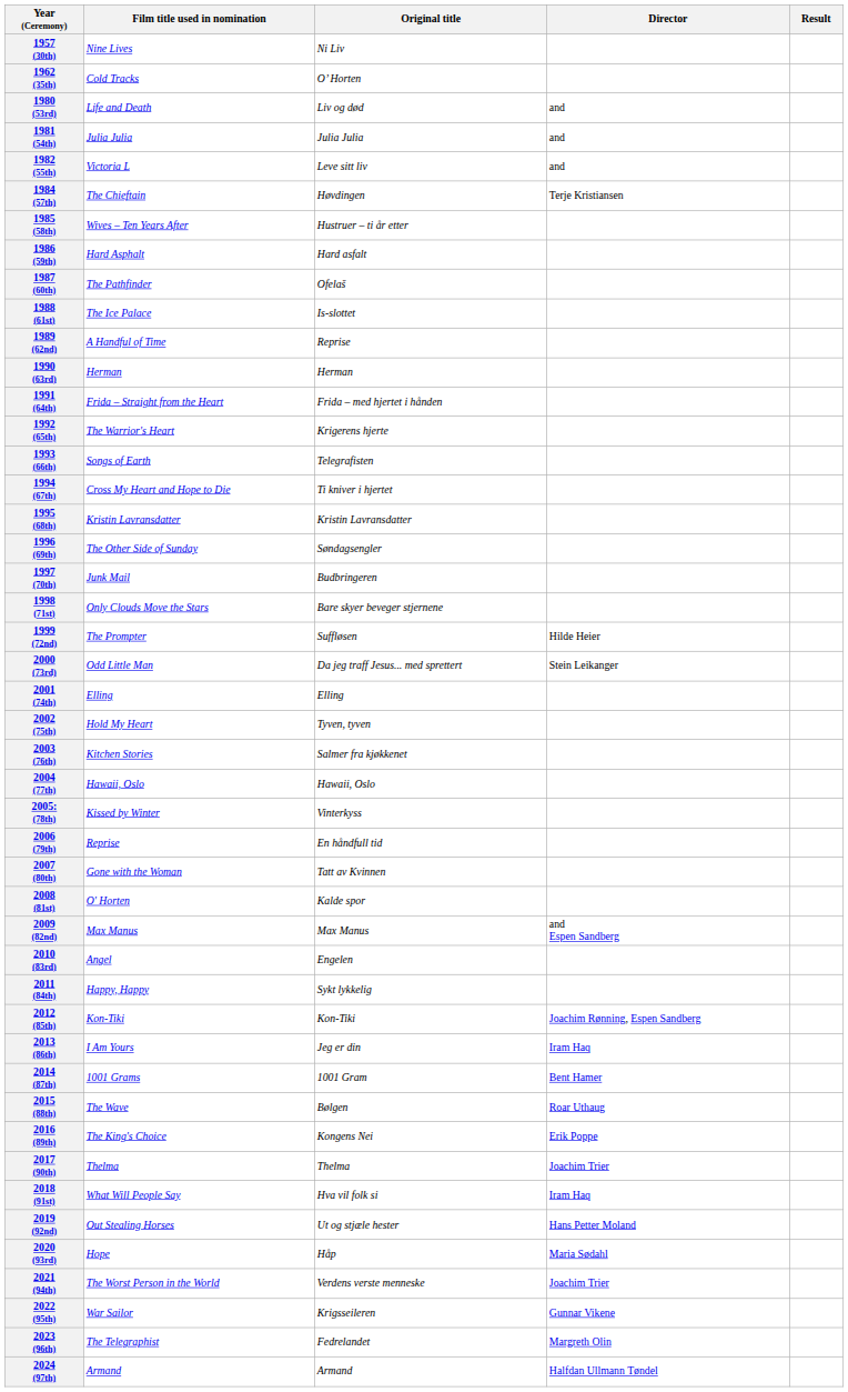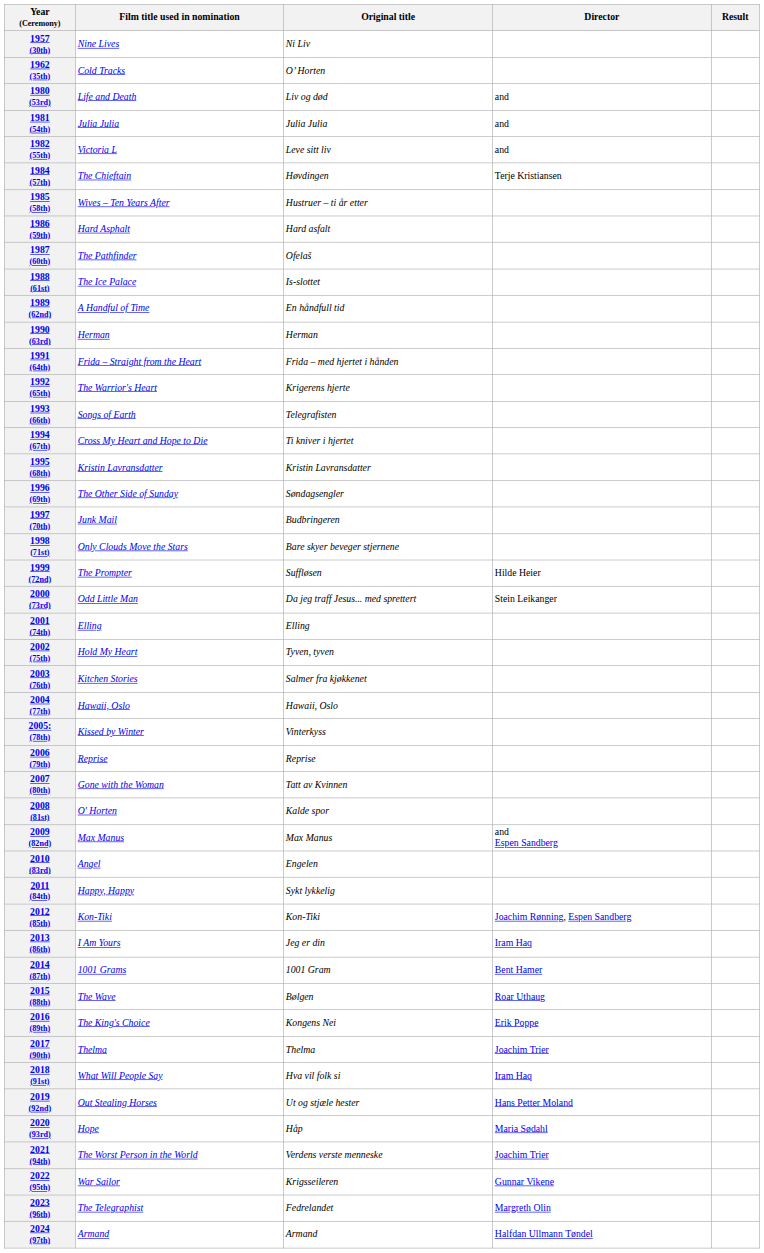 <table class="wikitable" width="98%" style="background:#ffffff;">
 <tr>
 <th>Year<br><small>(Ceremony)</small></th>
 <th>Film title used in nomination</th>
 <th>Original title</th>
 <th>Director</th>
 <th>Result</th>
 </tr>
 <tr>
 <th align="center"><a href='#'>1957</a><br><small><a href='#'>(30th)</a></small></th>
 <td><em><a href='#'>Nine Lives</a></em></td>
 <td><em>Ni Liv</em></td>
 <td></td>
 <td></td>
 </tr>
 <tr>
 <th align="center"><a href='#'>1962</a><br><small><a href='#'>(35th)</a></small></th>
 <td><em><a href='#'>Cold Tracks</a></em></td>
 <td><em>O’ Horten</em></td>
 <td></td>
 <td></td>
 </tr>
 <tr>
 <th align="center"><a href='#'>1980</a><br><small><a href='#'>(53rd)</a></small></th>
 <td><em><a href='#'>Life and Death</a></em></td>
 <td><em>Liv og død</em></td>
 <td> and </td>
 <td></td>
 </tr>
 <tr>
 <th align="center"><a href='#'>1981</a><br><small><a href='#'>(54th)</a></small></th>
 <td><em><a href='#'>Julia Julia</a></em></td>
 <td><em>Julia Julia</em></td>
 <td> and </td>
 <td></td>
 </tr>
 <tr>
 <th align="center"><a href='#'>1982</a><br><small><a href='#'>(55th)</a></small></th>
 <td><em><a href='#'>Victoria L</a></em></td>
 <td><em>Leve sitt liv</em></td>
 <td> and </td>
 <td></td>
 </tr>
 <tr>
 <th align="center"><a href='#'>1984</a><br><small><a href='#'>(57th)</a></small></th>
 <td><em><a href='#'>The Chieftain</a></em></td>
 <td><em>Høvdingen</em></td>
 <td>Terje Kristiansen</td>
 <td></td>
 </tr>
 <tr>
 <th align="center"><a href='#'>1985</a><br><small><a href='#'>(58th)</a></small></th>
 <td><em><a href='#'>Wives – Ten Years After</a></em></td>
 <td><em>Hustruer – ti år etter</em></td>
 <td></td>
 <td></td>
 </tr>
 <tr>
 <th align="center"><a href='#'>1986</a><br><small><a href='#'>(59th)</a></small></th>
 <td><em><a href='#'>Hard Asphalt</a></em></td>
 <td><em>Hard asfalt</em></td>
 <td></td>
 <td></td>
 </tr>
 <tr>
 <th align="center"><a href='#'>1987</a><br><small><a href='#'>(60th)</a></small></th>
 <td><em><a href='#'>The Pathfinder</a></em></td>
 <td><em>Ofelaš</em></td>
 <td></td>
 <td></td>
 </tr>
 <tr>
 <th align="center"><a href='#'>1988</a><br><small><a href='#'>(61st)</a></small></th>
 <td><em><a href='#'>The Ice Palace</a></em></td>
 <td><em>Is-slottet</em></td>
 <td></td>
 <td></td>
 </tr>
 <tr>
 <th align="center"><a href='#'>1989</a><br><small><a href='#'>(62nd)</a></small></th>
 <td><em><a href='#'>A Handful of Time</a></em></td>
-<td><em>Reprise</em></td>
+<td><em>En håndfull tid</em></td>
 <td></td>
 <td></td>
 </tr>
 <tr>
 <th align="center"><a href='#'>1990</a><br><small><a href='#'>(63rd)</a></small></th>
 <td><em><a href='#'>Herman</a></em></td>
 <td><em>Herman</em></td>
 <td></td>
 <td></td>
 </tr>
 <tr>
 <th align="center"><a href='#'>1991</a><br><small><a href='#'>(64th)</a></small></th>
 <td><em><a href='#'>Frida – Straight from the Heart</a></em></td>
 <td><em>Frida – med hjertet i hånden</em></td>
 <td></td>
 <td></td>
 </tr>
 <tr>
 <th align="center"><a href='#'>1992</a><br><small><a href='#'>(65th)</a></small></th>
 <td><em><a href='#'>The Warrior's Heart</a></em></td>
 <td><em>Krigerens hjerte</em></td>
 <td></td>
 <td></td>
 </tr>
 <tr>
 <th align="center"><a href='#'>1993</a><br><small><a href='#'>(66th)</a></small></th>
 <td><em><a href='#'>Songs of Earth</a></em></td>
 <td><em>Telegrafisten</em></td>
 <td></td>
 <td></td>
 </tr>
 <tr>
 <th align="center"><a href='#'>1994</a><br><small><a href='#'>(67th)</a></small></th>
 <td><em><a href='#'>Cross My Heart and Hope to Die</a></em></td>
 <td><em>Ti kniver i hjertet</em></td>
 <td></td>
 <td></td>
 </tr>
 <tr>
 <th align="center"><a href='#'>1995</a><br><small><a href='#'>(68th)</a></small></th>
 <td><em><a href='#'>Kristin Lavransdatter</a></em></td>
 <td><em>Kristin Lavransdatter</em></td>
 <td></td>
 <td></td>
 </tr>
 <tr>
 <th align="center"><a href='#'>1996</a><br><small><a href='#'>(69th)</a></small></th>
 <td><em><a href='#'>The Other Side of Sunday</a></em></td>
 <td><em>Søndagsengler</em></td>
 <td></td>
 <td></td>
 </tr>
 <tr>
 <th align="center"><a href='#'>1997</a><br><small><a href='#'>(70th)</a></small></th>
 <td><em><a href='#'>Junk Mail</a></em></td>
 <td><em>Budbringeren</em></td>
 <td></td>
 <td></td>
 </tr>
 <tr>
 <th align="center"><a href='#'>1998</a><br><small><a href='#'>(71st)</a></small></th>
 <td><em><a href='#'>Only Clouds Move the Stars</a></em></td>
 <td><em>Bare skyer beveger stjernene</em></td>
 <td></td>
 <td></td>
 </tr>
 <tr>
 <th align="center"><a href='#'>1999</a><br><small><a href='#'>(72nd)</a></small></th>
 <td><em><a href='#'>The Prompter</a></em></td>
 <td><em>Suffløsen</em></td>
 <td>Hilde Heier</td>
 <td></td>
 </tr>
 <tr>
 <th align="center"><a href='#'>2000</a><br><small><a href='#'>(73rd)</a></small></th>
 <td><em><a href='#'>Odd Little Man</a></em></td>
 <td><em>Da jeg traff Jesus... med sprettert</em></td>
 <td>Stein Leikanger</td>
 <td></td>
 </tr>
 <tr>
 <th align="center"><a href='#'>2001</a><br><small><a href='#'>(74th)</a></small></th>
 <td><em><a href='#'>Elling</a></em></td>
 <td><em>Elling</em></td>
 <td></td>
 <td></td>
 </tr>
 <tr>
 <th align="center"><a href='#'>2002</a><br><small><a href='#'>(75th)</a></small></th>
 <td><em><a href='#'>Hold My Heart</a></em></td>
 <td><em>Tyven, tyven</em></td>
 <td></td>
 <td></td>
 </tr>
 <tr>
 <th align="center"><a href='#'>2003</a><br><small><a href='#'>(76th)</a></small></th>
 <td><em><a href='#'>Kitchen Stories</a></em></td>
 <td><em>Salmer fra kjøkkenet</em></td>
 <td></td>
 <td></td>
 </tr>
 <tr>
 <th align="center"><a href='#'>2004</a><br><small><a href='#'>(77th)</a></small></th>
 <td><em><a href='#'>Hawaii, Oslo</a></em></td>
 <td><em>Hawaii, Oslo</em></td>
 <td></td>
 <td></td>
 </tr>
 <tr>
 <th align="center"><a href='#'>2005:</a><br><small><a href='#'>(78th)</a></small></th>
 <td><em><a href='#'>Kissed by Winter</a></em></td>
 <td><em>Vinterkyss</em></td>
 <td></td>
 <td></td>
 </tr>
 <tr>
 <th align="center"><a href='#'>2006</a><br><small><a href='#'>(79th)</a></small></th>
 <td><em><a href='#'>Reprise</a></em></td>
-<td><em>En håndfull tid</em></td>
+<td><em>Reprise</em></td>
 <td></td>
 <td></td>
 </tr>
 <tr>
 <th align="center"><a href='#'>2007</a><br><small><a href='#'>(80th)</a></small></th>
 <td><em><a href='#'>Gone with the Woman</a></em></td>
 <td><em>Tatt av Kvinnen</em></td>
 <td></td>
 <td></td>
 </tr>
 <tr>
 <th align="center"><a href='#'>2008</a><br><small><a href='#'>(81st)</a></small></th>
 <td><em><a href='#'>O' Horten</a></em></td>
 <td><em>Kalde spor</em></td>
 <td></td>
 <td></td>
 </tr>
 <tr>
 <th align="center"><a href='#'>2009</a><br><small><a href='#'>(82nd)</a></small></th>
 <td><em><a href='#'>Max Manus</a></em></td>
 <td><em>Max Manus</em></td>
 <td> and <br> <a href='#'>Espen Sandberg</a></td>
 <td></td>
 </tr>
 <tr>
 <th align="center"><a href='#'>2010</a><br><small><a href='#'>(83rd)</a></small></th>
 <td><em><a href='#'>Angel</a></em></td>
 <td><em>Engelen</em></td>
 <td></td>
 <td></td>
 </tr>
 <tr>
 <th align="center"><a href='#'>2011</a><br><small><a href='#'>(84th)</a></small></th>
 <td><em><a href='#'>Happy, Happy</a></em></td>
 <td><em>Sykt lykkelig</em></td>
 <td></td>
 <td></td>
 </tr>
 <tr>
 <th align="center"><a href='#'>2012</a><br><small><a href='#'>(85th)</a></small></th>
 <td><em><a href='#'>Kon-Tiki</a></em></td>
 <td><em>Kon-Tiki</em></td>
 <td><a href='#'>Joachim Rønning</a>, <a href='#'>Espen Sandberg</a></td>
 <td></td>
 </tr>
 <tr>
 <th align="center"><a href='#'>2013</a><br><small><a href='#'>(86th)</a></small></th>
 <td><em><a href='#'>I Am Yours</a></em></td>
 <td><em>Jeg er din</em></td>
 <td><a href='#'>Iram Haq</a></td>
 <td></td>
 </tr>
 <tr>
 <th align="center"><a href='#'>2014</a><br><small><a href='#'>(87th)</a></small></th>
 <td><em><a href='#'>1001 Grams</a></em></td>
 <td><em>1001 Gram</em></td>
 <td><a href='#'>Bent Hamer</a></td>
 <td></td>
 </tr>
 <tr>
 <th align="center"><a href='#'>2015</a><br><small><a href='#'>(88th)</a></small></th>
 <td><em><a href='#'>The Wave</a></em></td>
 <td><em>Bølgen</em></td>
 <td><a href='#'>Roar Uthaug</a></td>
 <td></td>
 </tr>
 <tr>
 <th align="center"><a href='#'>2016</a><br><small><a href='#'>(89th)</a></small></th>
 <td><em><a href='#'>The King's Choice</a></em></td>
 <td><em>Kongens Nei</em></td>
 <td><a href='#'>Erik Poppe</a></td>
 <td></td>
 </tr>
 <tr>
 <th align="center"><a href='#'>2017</a><br><small><a href='#'>(90th)</a></small></th>
 <td><em><a href='#'>Thelma</a></em></td>
 <td><em>Thelma</em></td>
 <td><a href='#'>Joachim Trier</a></td>
 <td></td>
 </tr>
 <tr>
 <th align="center"><a href='#'>2018</a><br><small><a href='#'>(91st)</a></small></th>
 <td><em><a href='#'>What Will People Say</a></em></td>
 <td><em>Hva vil folk si</em></td>
 <td><a href='#'>Iram Haq</a></td>
 <td></td>
 </tr>
 <tr>
 <th align="center"><a href='#'>2019</a><br><small><a href='#'>(92nd)</a></small></th>
 <td><em><a href='#'>Out Stealing Horses</a></em></td>
 <td><em>Ut og stjæle hester</em></td>
 <td><a href='#'>Hans Petter Moland</a></td>
 <td></td>
 </tr>
 <tr>
 <th align="center"><a href='#'>2020</a><br><small><a href='#'>(93rd)</a></small></th>
 <td><em><a href='#'>Hope</a></em></td>
 <td><em>Håp</em></td>
 <td><a href='#'>Maria Sødahl</a></td>
 <td></td>
 </tr>
 <tr>
 <th align="center"><a href='#'>2021</a><br><small><a href='#'>(94th)</a></small></th>
 <td><em><a href='#'>The Worst Person in the World</a></em></td>
 <td><em>Verdens verste menneske</em></td>
 <td><a href='#'>Joachim Trier</a></td>
 <td></td>
 </tr>
 <tr>
 <th align="center"><a href='#'>2022</a><br><small><a href='#'>(95th)</a></small></th>
 <td><em><a href='#'>War Sailor</a></em></td>
 <td><em>Krigsseileren</em></td>
 <td><a href='#'>Gunnar Vikene</a></td>
 <td></td>
 </tr>
 <tr>
 <th align="center"><a href='#'>2023</a><br><small><a href='#'>(96th)</a></small></th>
 <td><em><a href='#'>The Telegraphist</a></em></td>
 <td><em>Fedrelandet</em></td>
 <td><a href='#'>Margreth Olin</a></td>
 <td></td>
 </tr>
 <tr>
 <th><a href='#'>2024</a><br><small><a href='#'>(97th)</a></small></th>
 <td><em><a href='#'>Armand</a></em></td>
 <td><em>Armand</em></td>
 <td><a href='#'>Halfdan Ullmann Tøndel</a></td>
 <td></td>
 </tr>
 </table>
